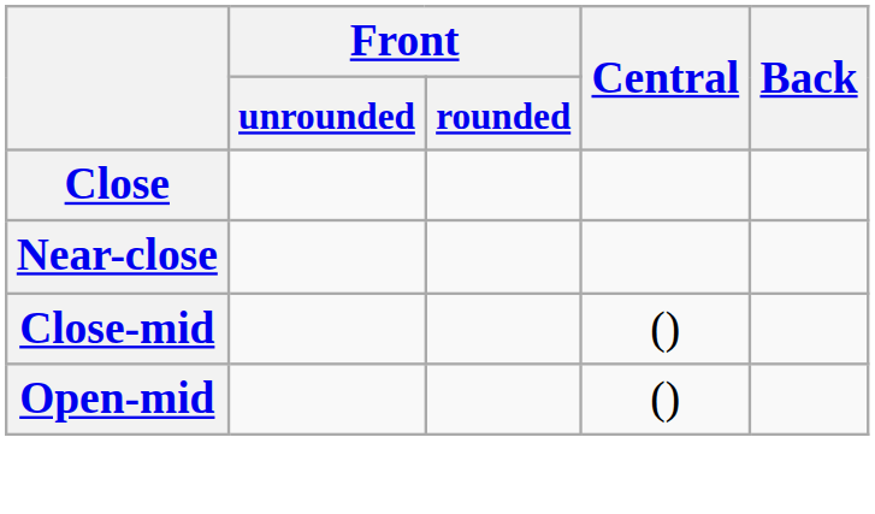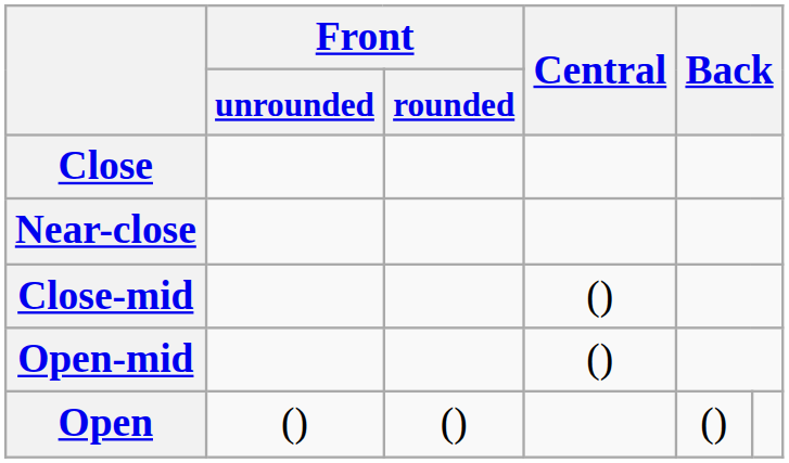 <table class="wikitable" style="text-align:center">
 <tr>
 <th rowspan="2"></th>
 <th colspan="2"><a href='#'>Front</a></th>
 <th rowspan="2"><a href='#'>Central</a></th>
 <th colspan="2" rowspan="2"><a href='#'>Back</a></th>
 </tr>
 <tr class="small">
 <th><a href='#'><small>unrounded</small></a></th>
 <th><a href='#'><small>rounded</small></a></th>
 </tr>
 <tr>
 <th><a href='#'>Close</a></th>
 <td></td>
 <td></td>
 <td></td>
 <td colspan="2"></td>
 </tr>
 <tr>
 <th><a href='#'>Near-close</a></th>
 <td></td>
 <td></td>
 <td></td>
 <td colspan="2"></td>
 </tr>
 <tr>
 <th><a href='#'>Close-mid</a></th>
 <td></td>
 <td></td>
 <td>()</td>
 <td colspan="2"></td>
 </tr>
 <tr>
 <th><a href='#'>Open-mid</a></th>
 <td></td>
 <td></td>
 <td>()</td>
 <td colspan="2"></td>
 </tr>
+<tr>
+<th><a href='#'>Open</a></th>
+<td>()</td>
+<td>()</td>
+<td></td>
+<td>()</td>
+<td></td>
+</tr>
 </table>
